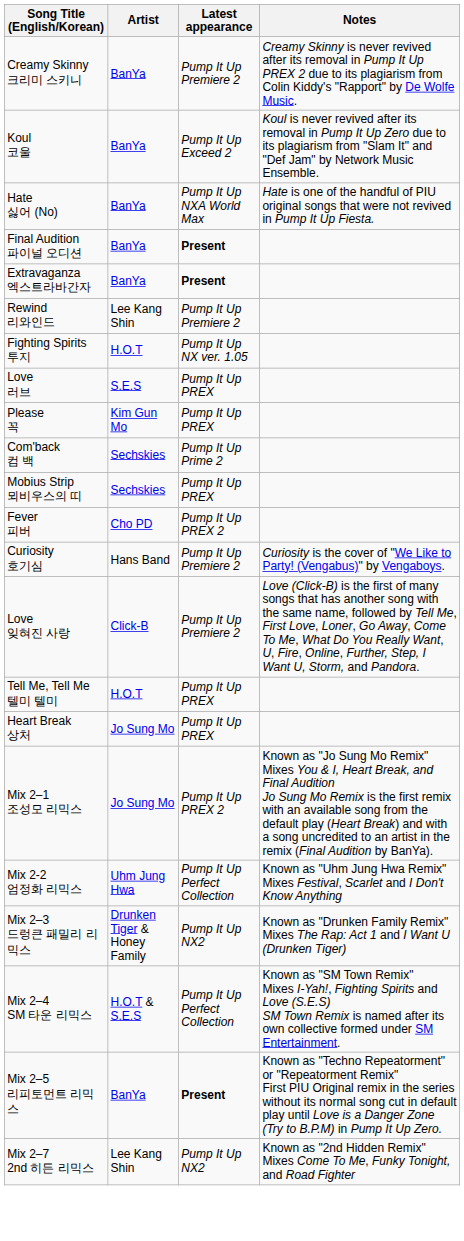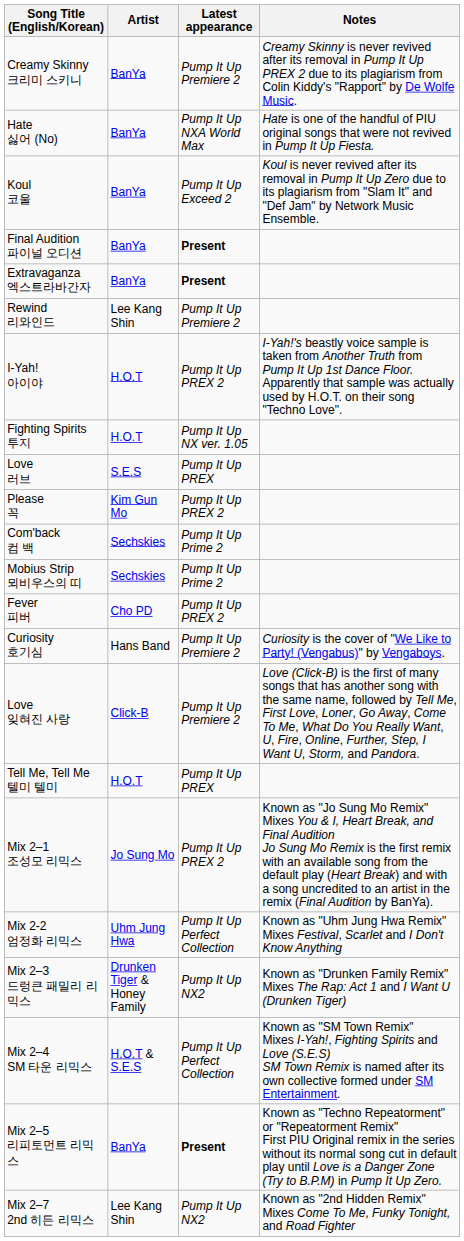 <table class="wikitable sortable">
 <tr>
 <th>Song Title<br>(English/Korean)</th>
 <th>Artist</th>
 <th>Latest appearance</th>
 <th>Notes</th>
 </tr>
 <tr>
 <td>Creamy Skinny<br>크리미 스키니</td>
 <td><a href='#'>BanYa</a></td>
 <td><em>Pump It Up Premiere 2</em></td>
 <td><em>Creamy Skinny</em> is never revived after its removal in <em>Pump It Up PREX 2</em> due to its plagiarism from Colin Kiddy's "Rapport" by <a href='#'>De Wolfe Music</a>.</td>
 </tr>
 <tr>
+<td>Hate<br>싫어 (No)</td>
+<td><a href='#'>BanYa</a></td>
+<td><em>Pump It Up NXA World Max</em></td>
+<td><em>Hate</em> is one of the handful of PIU original songs that were not revived in <em>Pump It Up Fiesta.</em></td>
+</tr>
+<tr>
 <td>Koul<br>코울</td>
 <td><a href='#'>BanYa</a></td>
 <td><em>Pump It Up Exceed 2</em></td>
 <td><em>Koul</em> is never revived after its removal in <em>Pump It Up Zero</em> due to its plagiarism from "Slam It" and "Def Jam" by Network Music Ensemble.</td>
-</tr>
-<tr>
-<td>Hate<br>싫어 (No)</td>
-<td><a href='#'>BanYa</a></td>
-<td><em>Pump It Up NXA World Max</em></td>
-<td><em>Hate</em> is one of the handful of PIU original songs that were not revived in <em>Pump It Up Fiesta.</em></td>
 </tr>
 <tr>
 <td>Final Audition<br>파이널 오디션</td>
 <td><a href='#'>BanYa</a></td>
 <td><strong>Present</strong></td>
 <td></td>
 </tr>
 <tr>
 <td>Extravaganza<br>엑스트라바간자</td>
 <td><a href='#'>BanYa</a></td>
 <td><strong>Present</strong></td>
 <td></td>
 </tr>
 <tr>
 <td>Rewind<br>리와인드</td>
 <td>Lee Kang Shin</td>
 <td><em>Pump It Up Premiere 2</em></td>
 <td></td>
 </tr>
 <tr>
+<td>I-Yah!<br>아이야</td>
+<td><a href='#'>H.O.T</a></td>
+<td><em>Pump It Up PREX 2</em></td>
+<td><em>I-Yah!'s</em> beastly voice sample is taken from <em>Another Truth</em> from <em>Pump It Up 1st Dance Floor.</em> Apparently that sample was actually used by H.O.T. on their song "Techno Love".</td>
+</tr>
+<tr>
 <td>Fighting Spirits<br>투지</td>
 <td><a href='#'>H.O.T</a></td>
 <td><em>Pump It Up NX ver. 1.05</em></td>
 <td></td>
 </tr>
 <tr>
 <td>Love<br>러브</td>
 <td><a href='#'>S.E.S</a></td>
 <td><em>Pump It Up PREX</em></td>
 <td></td>
 </tr>
 <tr>
 <td>Please<br>꼭</td>
 <td><a href='#'>Kim Gun Mo</a></td>
-<td><em>Pump It Up PREX</em></td>
+<td><em>Pump It Up PREX 2</em></td>
 <td></td>
 </tr>
 <tr>
 <td>Com'back<br>컴 백</td>
 <td><a href='#'>Sechskies</a></td>
 <td><em>Pump It Up Prime 2</em></td>
 <td></td>
 </tr>
 <tr>
 <td>Mobius Strip<br>뫼비우스의 띠</td>
 <td><a href='#'>Sechskies</a></td>
-<td><em>Pump It Up PREX</em></td>
+<td><em>Pump It Up Prime 2</em></td>
 <td></td>
 </tr>
 <tr>
 <td>Fever<br>피버</td>
 <td><a href='#'>Cho PD</a></td>
 <td><em>Pump It Up PREX 2</em></td>
 <td></td>
 </tr>
 <tr>
 <td>Curiosity<br>호기심</td>
 <td>Hans Band</td>
 <td><em>Pump It Up Premiere 2</em></td>
 <td><em>Curiosity</em> is the cover of "<a href='#'>We Like to Party! (Vengabus)</a>" by <a href='#'>Vengaboys</a>.</td>
 </tr>
 <tr>
 <td>Love<br>잊혀진 사랑</td>
 <td><a href='#'>Click-B</a></td>
 <td><em>Pump It Up Premiere 2</em></td>
 <td><em>Love (Click-B)</em> is the first of many songs that has another song with the same name, followed by <em>Tell Me</em>, <em>First Love</em>, <em>Loner</em>, <em>Go Away</em>, <em>Come To Me</em>, <em>What Do You Really Want</em>, <em>U</em>, <em>Fire</em>, <em>Online</em>, <em>Further,</em> <em>Step,</em> <em>I Want U,</em> <em>Storm,</em> and <em>Pandora</em>.</td>
 </tr>
 <tr>
 <td>Tell Me, Tell Me<br>텔미 텔미</td>
 <td><a href='#'>H.O.T</a></td>
-<td><em>Pump It Up PREX</em></td>
-<td></td>
-</tr>
-<tr>
-<td>Heart Break<br>상처</td>
-<td><a href='#'>Jo Sung Mo</a></td>
 <td><em>Pump It Up PREX</em></td>
 <td></td>
 </tr>
 <tr>
 <td>Mix 2–1<br>조성모 리믹스</td>
 <td><a href='#'>Jo Sung Mo</a></td>
 <td><em>Pump It Up PREX 2</em></td>
 <td>Known as "Jo Sung Mo Remix"<br>Mixes <em>You & I, Heart Break, and Final Audition</em><br><em>Jo Sung Mo Remix</em> is the first remix with an available song from the default play (<em>Heart Break</em>) and with a song uncredited to an artist in the remix (<em>Final Audition</em> by BanYa).</td>
 </tr>
 <tr>
 <td>Mix 2-2<br>엄정화 리믹스</td>
 <td><a href='#'>Uhm Jung Hwa</a></td>
 <td><em>Pump It Up Perfect Collection</em></td>
 <td>Known as "Uhm Jung Hwa Remix"<br>Mixes <em>Festival</em>, <em>Scarlet</em> and <em>I Don't Know Anything</em></td>
 </tr>
 <tr>
 <td>Mix 2–3<br>드렁큰 패밀리 리믹스</td>
 <td><a href='#'>Drunken Tiger</a> & Honey Family</td>
 <td><em>Pump It Up NX2</em></td>
 <td>Known as "Drunken Family Remix"<br>Mixes <em>The Rap: Act 1</em> and <em>I Want U (Drunken Tiger)</em></td>
 </tr>
 <tr>
 <td>Mix 2–4<br>SM 타운 리믹스</td>
 <td><a href='#'>H.O.T</a> & <a href='#'>S.E.S</a></td>
 <td><em>Pump It Up Perfect Collection</em></td>
 <td>Known as "SM Town Remix"<br>Mixes <em>I-Yah!</em>, <em>Fighting Spirits</em> and <em>Love (S.E.S)</em><br><em>SM Town Remix</em> is named after its own collective formed under <a href='#'>SM Entertainment</a>.</td>
 </tr>
 <tr>
 <td>Mix 2–5<br>리피토먼트 리믹스</td>
 <td><a href='#'>BanYa</a></td>
 <td><strong>Present</strong></td>
 <td>Known as "Techno Repeatorment" or "Repeatorment Remix"<br>First PIU Original remix in the series without its normal song cut in default play until <em>Love is a Danger Zone (Try to B.P.M)</em> in <em>Pump It Up Zero.</em></td>
 </tr>
 <tr>
 <td>Mix 2–7<br>2nd 히든 리믹스</td>
 <td>Lee Kang Shin</td>
 <td><em>Pump It Up NX2</em></td>
 <td>Known as "2nd Hidden Remix"<br>Mixes <em>Come To Me</em>, <em>Funky Tonight,</em> and <em>Road Fighter</em></td>
 </tr>
 </table>
